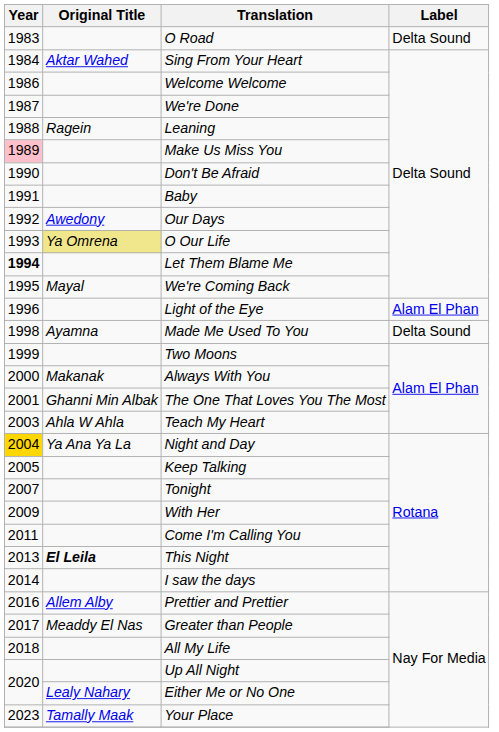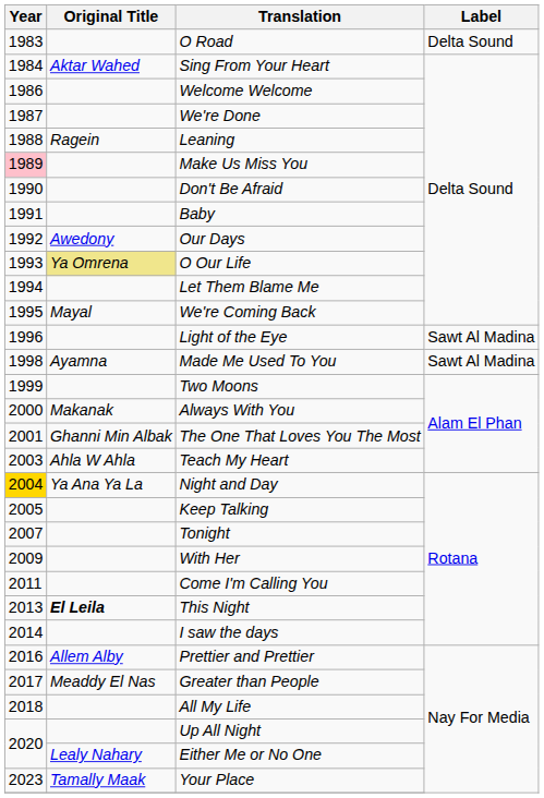 <table class="wikitable sortable" border="2">
 <tr>
 <th scope="col">Year</th>
 <th scope="col">Original Title</th>
 <th scope="col">Translation</th>
 <th scope="col">Label</th>
 </tr>
 <tr>
 <td>1983</td>
 <td><em></em></td>
 <td><em>O Road</em></td>
 <td>Delta Sound</td>
 </tr>
 <tr>
 <td>1984</td>
 <td><em><a href='#'>Aktar Wahed</a></em></td>
 <td><em>Sing From Your Heart</em></td>
 <td rowspan="11">Delta Sound</td>
 </tr>
 <tr>
 <td>1986</td>
 <td><em></em></td>
 <td><em>Welcome Welcome</em></td>
 </tr>
 <tr>
 <td>1987</td>
 <td><em></em></td>
 <td><em>We're Done</em></td>
 </tr>
 <tr>
 <td>1988</td>
 <td><em>Ragein</em></td>
 <td><em>Leaning</em></td>
 </tr>
 <tr>
 <td style="background: pink;">1989</td>
 <td><em></em></td>
 <td><em>Make Us Miss You</em></td>
 </tr>
 <tr>
 <td>1990</td>
 <td><em></em></td>
 <td><em>Don't Be Afraid</em></td>
 </tr>
 <tr>
 <td>1991</td>
 <td><em></em></td>
 <td><em>Baby</em></td>
 </tr>
 <tr>
 <td>1992</td>
 <td><em><a href='#'>Awedony</a></em></td>
 <td><em>Our Days</em></td>
 </tr>
 <tr>
 <td>1993</td>
 <td style="background: khaki;"><em>Ya Omrena</em></td>
 <td><em>O Our Life</em></td>
 </tr>
 <tr>
-<td><strong>1994</strong></td>
+<td>1994</td>
 <td><em></em></td>
 <td><em>Let Them Blame Me</em></td>
 </tr>
 <tr>
 <td>1995</td>
 <td><em>Mayal</em></td>
 <td><em>We're Coming Back</em></td>
 </tr>
 <tr>
 <td>1996</td>
 <td><em></em></td>
 <td><em>Light of the Eye</em></td>
-<td><a href='#'>Alam El Phan</a></td>
+<td>Sawt Al Madina</td>
 </tr>
 <tr>
 <td>1998</td>
 <td><em>Ayamna</em></td>
 <td><em>Made Me Used To You</em></td>
-<td>Delta Sound</td>
+<td>Sawt Al Madina</td>
 </tr>
 <tr>
 <td>1999</td>
 <td><em></em></td>
 <td><em>Two Moons</em></td>
 <td rowspan="4"><a href='#'>Alam El Phan</a></td>
 </tr>
 <tr>
 <td>2000</td>
 <td><em>Makanak</em></td>
 <td><em>Always With You</em></td>
 </tr>
 <tr>
 <td>2001</td>
 <td><em>Ghanni Min Albak</em></td>
 <td><em>The One That Loves You The Most</em></td>
 </tr>
 <tr>
 <td>2003</td>
 <td><em>Ahla W Ahla</em></td>
 <td><em>Teach My Heart</em></td>
 </tr>
 <tr>
 <td style="background: gold;">2004</td>
 <td><em>Ya Ana Ya La</em></td>
 <td><em>Night and Day</em></td>
 <td rowspan="7"><a href='#'>Rotana</a></td>
 </tr>
 <tr>
 <td>2005</td>
 <td><em></em></td>
 <td><em>Keep Talking</em></td>
 </tr>
 <tr>
 <td>2007</td>
 <td><em></em></td>
 <td><em>Tonight</em></td>
 </tr>
 <tr>
 <td>2009</td>
 <td><em></em></td>
 <td><em>With Her</em></td>
 </tr>
 <tr>
 <td>2011</td>
 <td><em></em></td>
 <td><em>Come I'm Calling You</em></td>
 </tr>
 <tr>
 <td>2013</td>
 <td><strong><em>El Leila</em></strong></td>
 <td><em>This Night</em></td>
 </tr>
 <tr>
 <td>2014</td>
 <td><em></em></td>
 <td><em>I saw the days</em></td>
 </tr>
 <tr>
 <td>2016</td>
 <td><em><a href='#'>Allem Alby</a></em></td>
 <td><em>Prettier and Prettier</em></td>
 <td rowspan="7">Nay For Media</td>
 </tr>
 <tr>
 <td>2017</td>
 <td><em>Meaddy El Nas</em></td>
 <td><em>Greater than People</em></td>
 </tr>
 <tr>
 <td>2018</td>
 <td><em></em></td>
 <td><em>All My Life</em></td>
 </tr>
 <tr>
 <td rowspan="2">2020</td>
 <td><em></em></td>
 <td><em>Up All Night</em></td>
 </tr>
 <tr>
 <td><em><a href='#'>Lealy Nahary</a></em></td>
 <td><em>Either Me or No One</em></td>
 </tr>
 <tr>
 <td>2023</td>
 <td><em><a href='#'>Tamally Maak</a></em></td>
 <td><em>Your Place</em></td>
 </tr>
 <tr>
 </tr>
 </table>
